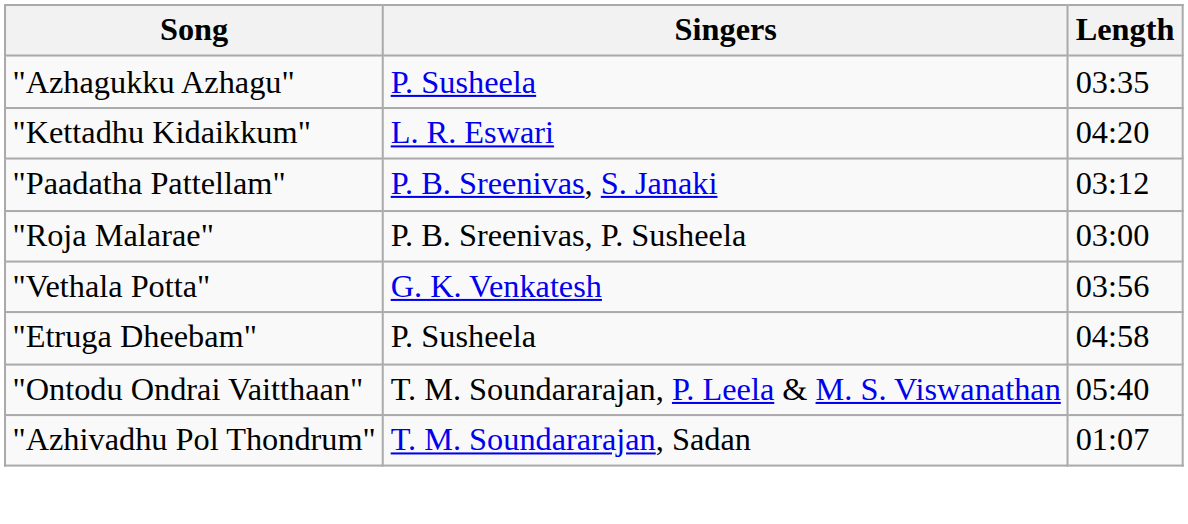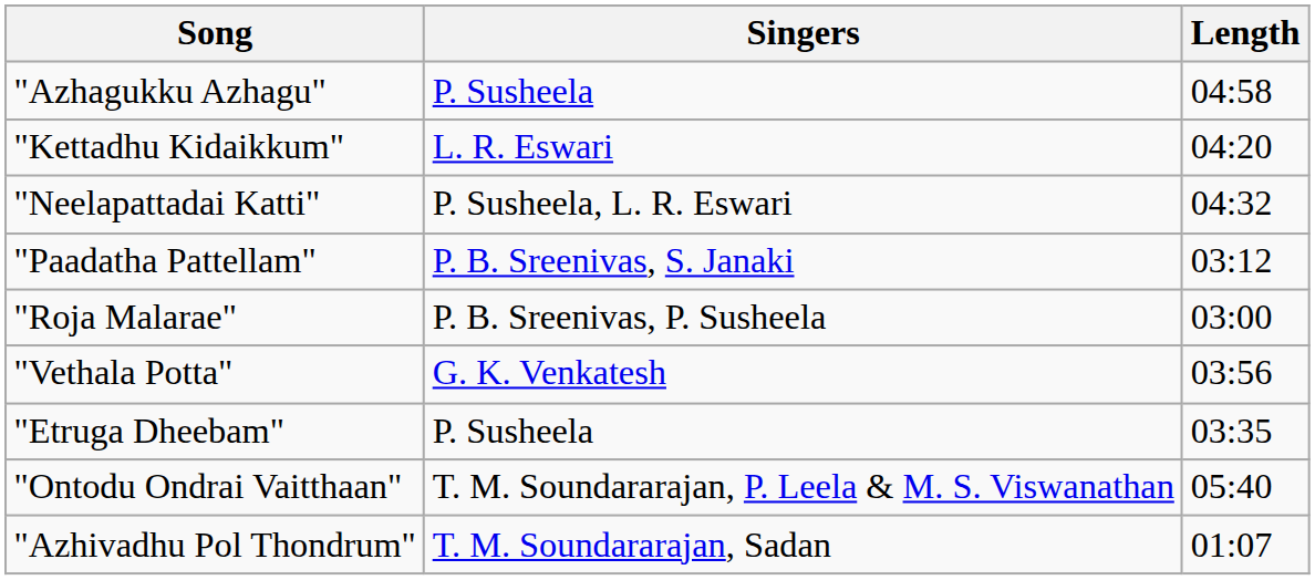 <table class="wikitable">
 <tr>
 <th>Song</th>
 <th>Singers</th>
 <th>Length</th>
 </tr>
 <tr>
 <td>"Azhagukku Azhagu"</td>
 <td><a href='#'>P. Susheela</a></td>
-<td>03:35</td>
+<td>04:58</td>
 </tr>
 <tr>
 <td>"Kettadhu Kidaikkum"</td>
 <td><a href='#'>L. R. Eswari</a></td>
 <td>04:20</td>
+</tr>
+<tr>
+<td>"Neelapattadai Katti"</td>
+<td>P. Susheela, L. R. Eswari</td>
+<td>04:32</td>
 </tr>
 <tr>
 <td>"Paadatha Pattellam"</td>
 <td><a href='#'>P. B. Sreenivas</a>, <a href='#'>S. Janaki</a></td>
 <td>03:12</td>
 </tr>
 <tr>
 <td>"Roja Malarae"</td>
 <td>P. B. Sreenivas, P. Susheela</td>
 <td>03:00</td>
 </tr>
 <tr>
 <td>"Vethala Potta"</td>
 <td><a href='#'>G. K. Venkatesh</a></td>
 <td>03:56</td>
 </tr>
 <tr>
 <td>"Etruga Dheebam"</td>
 <td>P. Susheela</td>
-<td>04:58</td>
+<td>03:35</td>
 </tr>
 <tr>
 <td>"Ontodu Ondrai Vaitthaan"</td>
 <td>T. M. Soundararajan, <a href='#'>P. Leela</a> & <a href='#'>M. S. Viswanathan</a></td>
 <td>05:40</td>
 </tr>
 <tr>
 <td>"Azhivadhu Pol Thondrum"</td>
 <td><a href='#'>T. M. Soundararajan</a>, Sadan</td>
 <td>01:07</td>
 </tr>
 </table>
